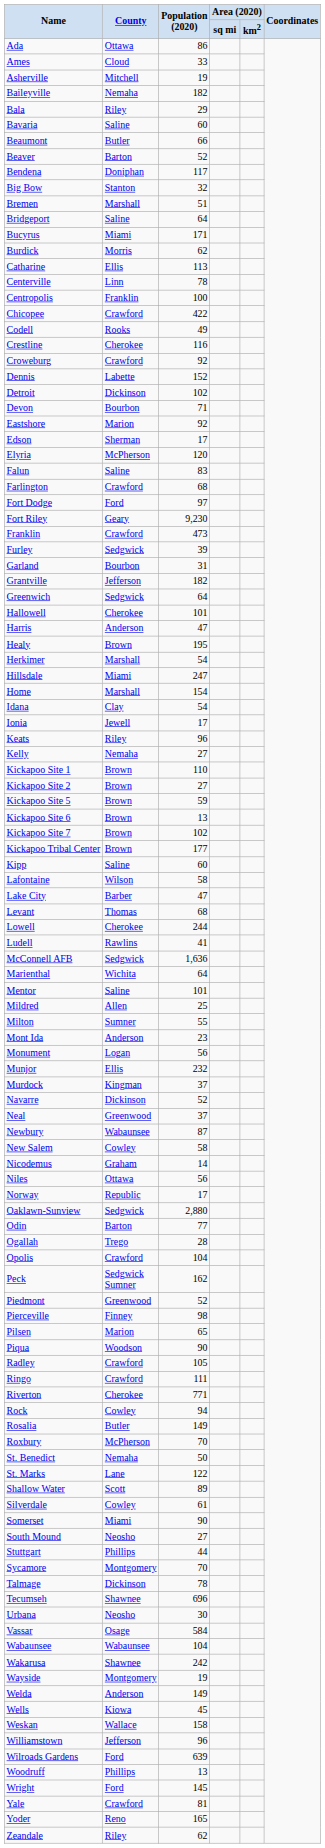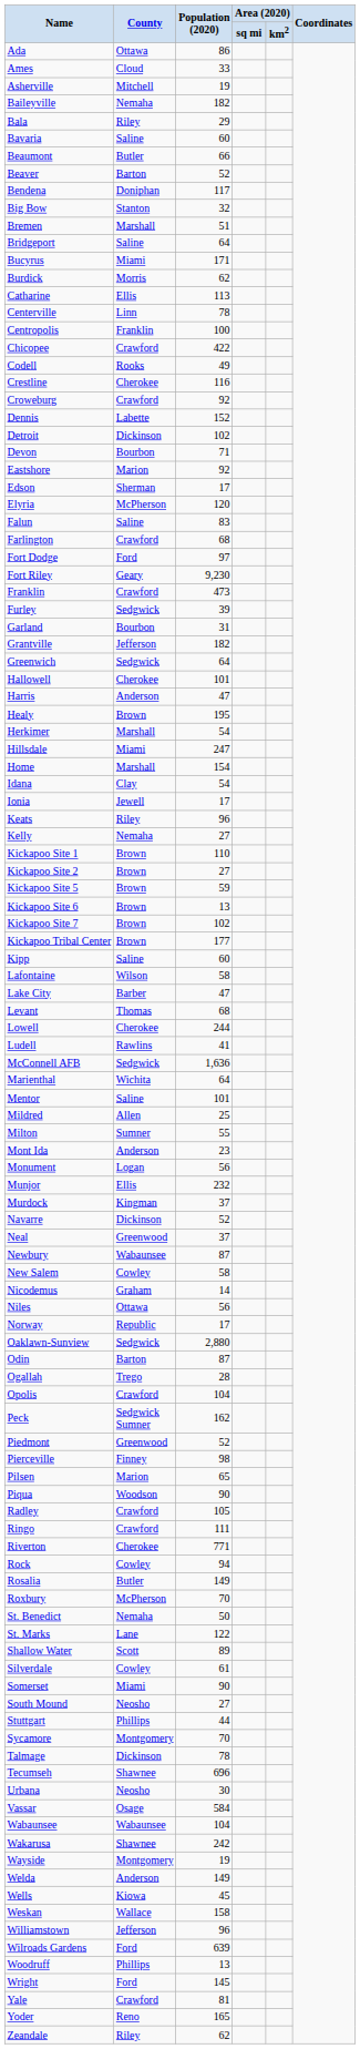 <table class="wikitable sortable">
 <tr>
 <th style="background-color:#CEE0F2;" rowspan=2>Name</th>
 <th style="background-color:#CEE0F2;" rowspan=2><a href='#'>County</a></th>
 <th numbers style="background-color:#CEE0F2;" rowspan=2>Population<br>(2020)</th>
 <th style="background-color:#CEE0F2;" colspan=2>Area (2020)</th>
 <th style="background-color:#CEE0F2;" rowspan=2>Coordinates</th>
 </tr>
 <tr>
 <th style="background-color:#CEE0F2;">sq mi</th>
 <th style="background-color:#CEE0F2;">km<sup>2</sup></th>
 </tr>
 <tr>
 <td><a href='#'>Ada</a></td>
 <td><a href='#'>Ottawa</a></td>
 <td align=right>86</td>
 <td></td>
 <td></td>
 </tr>
 <tr>
 <td><a href='#'>Ames</a></td>
 <td><a href='#'>Cloud</a></td>
 <td align=right>33</td>
 <td></td>
 <td></td>
 </tr>
 <tr>
 <td><a href='#'>Asherville</a></td>
 <td><a href='#'>Mitchell</a></td>
 <td align=right>19</td>
 <td></td>
 <td></td>
 </tr>
 <tr>
 <td><a href='#'>Baileyville</a></td>
 <td><a href='#'>Nemaha</a></td>
 <td align=right>182</td>
 <td></td>
 <td></td>
 </tr>
 <tr>
 <td><a href='#'>Bala</a></td>
 <td><a href='#'>Riley</a></td>
 <td align=right>29</td>
 <td></td>
 <td></td>
 </tr>
 <tr>
 <td><a href='#'>Bavaria</a></td>
 <td><a href='#'>Saline</a></td>
 <td align=right>60</td>
 <td></td>
 <td></td>
 </tr>
 <tr>
 <td><a href='#'>Beaumont</a></td>
 <td><a href='#'>Butler</a></td>
 <td align=right>66</td>
 <td></td>
 <td></td>
 </tr>
 <tr>
 <td><a href='#'>Beaver</a></td>
 <td><a href='#'>Barton</a></td>
 <td align=right>52</td>
 <td></td>
 <td></td>
 </tr>
 <tr>
 <td><a href='#'>Bendena</a></td>
 <td><a href='#'>Doniphan</a></td>
 <td align=right>117</td>
 <td></td>
 <td></td>
 </tr>
 <tr>
 <td><a href='#'>Big Bow</a></td>
 <td><a href='#'>Stanton</a></td>
 <td align=right>32</td>
 <td></td>
 <td></td>
 </tr>
 <tr>
 <td><a href='#'>Bremen</a></td>
 <td><a href='#'>Marshall</a></td>
 <td align=right>51</td>
 <td></td>
 <td></td>
 </tr>
 <tr>
 <td><a href='#'>Bridgeport</a></td>
 <td><a href='#'>Saline</a></td>
 <td align=right>64</td>
 <td></td>
 <td></td>
 </tr>
 <tr>
 <td><a href='#'>Bucyrus</a></td>
 <td><a href='#'>Miami</a></td>
 <td align=right>171</td>
 <td></td>
 <td></td>
 </tr>
 <tr>
 <td><a href='#'>Burdick</a></td>
 <td><a href='#'>Morris</a></td>
 <td align=right>62</td>
 <td></td>
 <td></td>
 </tr>
 <tr>
 <td><a href='#'>Catharine</a></td>
 <td><a href='#'>Ellis</a></td>
 <td align=right>113</td>
 <td></td>
 <td></td>
 </tr>
 <tr>
 <td><a href='#'>Centerville</a></td>
 <td><a href='#'>Linn</a></td>
 <td align=right>78</td>
 <td></td>
 <td></td>
 </tr>
 <tr>
 <td><a href='#'>Centropolis</a></td>
 <td><a href='#'>Franklin</a></td>
 <td align=right>100</td>
 <td></td>
 <td></td>
 </tr>
 <tr>
 <td><a href='#'>Chicopee</a></td>
 <td><a href='#'>Crawford</a></td>
 <td align=right>422</td>
 <td></td>
 <td></td>
 </tr>
 <tr>
 <td><a href='#'>Codell</a></td>
 <td><a href='#'>Rooks</a></td>
 <td align=right>49</td>
 <td></td>
 <td></td>
 </tr>
 <tr>
 <td><a href='#'>Crestline</a></td>
 <td><a href='#'>Cherokee</a></td>
 <td align=right>116</td>
 <td></td>
 <td></td>
 </tr>
 <tr>
 <td><a href='#'>Croweburg</a></td>
 <td><a href='#'>Crawford</a></td>
 <td align=right>92</td>
 <td></td>
 <td></td>
 </tr>
 <tr>
 <td><a href='#'>Dennis</a></td>
 <td><a href='#'>Labette</a></td>
 <td align=right>152</td>
 <td></td>
 <td></td>
 </tr>
 <tr>
 <td><a href='#'>Detroit</a></td>
 <td><a href='#'>Dickinson</a></td>
 <td align=right>102</td>
 <td></td>
 <td></td>
 </tr>
 <tr>
 <td><a href='#'>Devon</a></td>
 <td><a href='#'>Bourbon</a></td>
 <td align=right>71</td>
 <td></td>
 <td></td>
 </tr>
 <tr>
 <td><a href='#'>Eastshore</a></td>
 <td><a href='#'>Marion</a></td>
 <td align=right>92</td>
 <td></td>
 <td></td>
 </tr>
 <tr>
 <td><a href='#'>Edson</a></td>
 <td><a href='#'>Sherman</a></td>
 <td align=right>17</td>
 <td></td>
 <td></td>
 </tr>
 <tr>
 <td><a href='#'>Elyria</a></td>
 <td><a href='#'>McPherson</a></td>
 <td align=right>120</td>
 <td></td>
 <td></td>
 </tr>
 <tr>
 <td><a href='#'>Falun</a></td>
 <td><a href='#'>Saline</a></td>
 <td align=right>83</td>
 <td></td>
 <td></td>
 </tr>
 <tr>
 <td><a href='#'>Farlington</a></td>
 <td><a href='#'>Crawford</a></td>
 <td align=right>68</td>
 <td></td>
 <td></td>
 </tr>
 <tr>
 <td><a href='#'>Fort Dodge</a></td>
 <td><a href='#'>Ford</a></td>
 <td align=right>97</td>
 <td></td>
 <td></td>
 </tr>
 <tr>
 <td><a href='#'>Fort Riley</a></td>
 <td><a href='#'>Geary</a></td>
 <td align=right>9,230</td>
 <td></td>
 <td></td>
 </tr>
 <tr>
 <td><a href='#'>Franklin</a></td>
 <td><a href='#'>Crawford</a></td>
 <td align=right>473</td>
 <td></td>
 <td></td>
 </tr>
 <tr>
 <td><a href='#'>Furley</a></td>
 <td><a href='#'>Sedgwick</a></td>
 <td align=right>39</td>
 <td></td>
 <td></td>
 </tr>
 <tr>
 <td><a href='#'>Garland</a></td>
 <td><a href='#'>Bourbon</a></td>
 <td align=right>31</td>
 <td></td>
 <td></td>
 </tr>
 <tr>
 <td><a href='#'>Grantville</a></td>
 <td><a href='#'>Jefferson</a></td>
 <td align=right>182</td>
 <td></td>
 <td></td>
 </tr>
 <tr>
 <td><a href='#'>Greenwich</a></td>
 <td><a href='#'>Sedgwick</a></td>
 <td align=right>64</td>
 <td></td>
 <td></td>
 </tr>
 <tr>
 <td><a href='#'>Hallowell</a></td>
 <td><a href='#'>Cherokee</a></td>
 <td align=right>101</td>
 <td></td>
 <td></td>
 </tr>
 <tr>
 <td><a href='#'>Harris</a></td>
 <td><a href='#'>Anderson</a></td>
 <td align=right>47</td>
 <td></td>
 <td></td>
 </tr>
 <tr>
 <td><a href='#'>Healy</a></td>
 <td><a href='#'>Brown</a></td>
 <td align=right>195</td>
 <td></td>
 <td></td>
 </tr>
 <tr>
 <td><a href='#'>Herkimer</a></td>
 <td><a href='#'>Marshall</a></td>
 <td align=right>54</td>
 <td></td>
 <td></td>
 </tr>
 <tr>
 <td><a href='#'>Hillsdale</a></td>
 <td><a href='#'>Miami</a></td>
 <td align=right>247</td>
 <td></td>
 <td></td>
 </tr>
 <tr>
 <td><a href='#'>Home</a></td>
 <td><a href='#'>Marshall</a></td>
 <td align=right>154</td>
 <td></td>
 <td></td>
 </tr>
 <tr>
 <td><a href='#'>Idana</a></td>
 <td><a href='#'>Clay</a></td>
 <td align=right>54</td>
 <td></td>
 <td></td>
 </tr>
 <tr>
 <td><a href='#'>Ionia</a></td>
 <td><a href='#'>Jewell</a></td>
 <td align=right>17</td>
 <td></td>
 <td></td>
 </tr>
 <tr>
 <td><a href='#'>Keats</a></td>
 <td><a href='#'>Riley</a></td>
 <td align=right>96</td>
 <td></td>
 <td></td>
 </tr>
 <tr>
 <td><a href='#'>Kelly</a></td>
 <td><a href='#'>Nemaha</a></td>
 <td align=right>27</td>
 <td></td>
 <td></td>
 </tr>
 <tr>
 <td><a href='#'>Kickapoo Site 1</a></td>
 <td><a href='#'>Brown</a></td>
 <td align=right>110</td>
 <td></td>
 <td></td>
 </tr>
 <tr>
 <td><a href='#'>Kickapoo Site 2</a></td>
 <td><a href='#'>Brown</a></td>
 <td align=right>27</td>
 <td></td>
 <td></td>
 </tr>
 <tr>
 <td><a href='#'>Kickapoo Site 5</a></td>
 <td><a href='#'>Brown</a></td>
 <td align=right>59</td>
 <td></td>
 <td></td>
 </tr>
 <tr>
 <td><a href='#'>Kickapoo Site 6</a></td>
 <td><a href='#'>Brown</a></td>
 <td align=right>13</td>
 <td></td>
 <td></td>
 </tr>
 <tr>
 <td><a href='#'>Kickapoo Site 7</a></td>
 <td><a href='#'>Brown</a></td>
 <td align=right>102</td>
 <td></td>
 <td></td>
 </tr>
 <tr>
 <td><a href='#'>Kickapoo Tribal Center</a></td>
 <td><a href='#'>Brown</a></td>
 <td align=right>177</td>
 <td></td>
 <td></td>
 </tr>
 <tr>
 <td><a href='#'>Kipp</a></td>
 <td><a href='#'>Saline</a></td>
 <td align=right>60</td>
 <td></td>
 <td></td>
 </tr>
 <tr>
 <td><a href='#'>Lafontaine</a></td>
 <td><a href='#'>Wilson</a></td>
 <td align=right>58</td>
 <td></td>
 <td></td>
 </tr>
 <tr>
 <td><a href='#'>Lake City</a></td>
 <td><a href='#'>Barber</a></td>
 <td align=right>47</td>
 <td></td>
 <td></td>
 </tr>
 <tr>
 <td><a href='#'>Levant</a></td>
 <td><a href='#'>Thomas</a></td>
 <td align=right>68</td>
 <td></td>
 <td></td>
 </tr>
 <tr>
 <td><a href='#'>Lowell</a></td>
 <td><a href='#'>Cherokee</a></td>
 <td align=right>244</td>
 <td></td>
 <td></td>
 </tr>
 <tr>
 <td><a href='#'>Ludell</a></td>
 <td><a href='#'>Rawlins</a></td>
 <td align=right>41</td>
 <td></td>
 <td></td>
 </tr>
 <tr>
 <td><a href='#'>McConnell AFB</a></td>
 <td><a href='#'>Sedgwick</a></td>
 <td align=right>1,636</td>
 <td></td>
 <td></td>
 </tr>
 <tr>
 <td><a href='#'>Marienthal</a></td>
 <td><a href='#'>Wichita</a></td>
 <td align=right>64</td>
 <td></td>
 <td></td>
 </tr>
 <tr>
 <td><a href='#'>Mentor</a></td>
 <td><a href='#'>Saline</a></td>
 <td align=right>101</td>
 <td></td>
 <td></td>
 </tr>
 <tr>
 <td><a href='#'>Mildred</a></td>
 <td><a href='#'>Allen</a></td>
 <td align=right>25</td>
 <td></td>
 <td></td>
 </tr>
 <tr>
 <td><a href='#'>Milton</a></td>
 <td><a href='#'>Sumner</a></td>
 <td align=right>55</td>
 <td></td>
 <td></td>
 </tr>
 <tr>
 <td><a href='#'>Mont Ida</a></td>
 <td><a href='#'>Anderson</a></td>
 <td align=right>23</td>
 <td></td>
 <td></td>
 </tr>
 <tr>
 <td><a href='#'>Monument</a></td>
 <td><a href='#'>Logan</a></td>
 <td align=right>56</td>
 <td></td>
 <td></td>
 </tr>
 <tr>
 <td><a href='#'>Munjor</a></td>
 <td><a href='#'>Ellis</a></td>
 <td align=right>232</td>
 <td></td>
 <td></td>
 </tr>
 <tr>
 <td><a href='#'>Murdock</a></td>
 <td><a href='#'>Kingman</a></td>
 <td align=right>37</td>
 <td></td>
 <td></td>
 </tr>
 <tr>
 <td><a href='#'>Navarre</a></td>
 <td><a href='#'>Dickinson</a></td>
 <td align=right>52</td>
 <td></td>
 <td></td>
 </tr>
 <tr>
 <td><a href='#'>Neal</a></td>
 <td><a href='#'>Greenwood</a></td>
 <td align=right>37</td>
 <td></td>
 <td></td>
 </tr>
 <tr>
 <td><a href='#'>Newbury</a></td>
 <td><a href='#'>Wabaunsee</a></td>
 <td align=right>87</td>
 <td></td>
 <td></td>
 </tr>
 <tr>
 <td><a href='#'>New Salem</a></td>
 <td><a href='#'>Cowley</a></td>
 <td align=right>58</td>
 <td></td>
 <td></td>
 </tr>
 <tr>
 <td><a href='#'>Nicodemus</a></td>
 <td><a href='#'>Graham</a></td>
 <td align=right>14</td>
 <td></td>
 <td></td>
 </tr>
 <tr>
 <td><a href='#'>Niles</a></td>
 <td><a href='#'>Ottawa</a></td>
 <td align=right>56</td>
 <td></td>
 <td></td>
 </tr>
 <tr>
 <td><a href='#'>Norway</a></td>
 <td><a href='#'>Republic</a></td>
 <td align=right>17</td>
 <td></td>
 <td></td>
 </tr>
 <tr>
 <td><a href='#'>Oaklawn-Sunview</a></td>
 <td><a href='#'>Sedgwick</a></td>
 <td align=right>2,880</td>
 <td></td>
 <td></td>
 </tr>
 <tr>
 <td><a href='#'>Odin</a></td>
 <td><a href='#'>Barton</a></td>
-<td align=right>77</td>
+<td align=right>87</td>
 <td></td>
 <td></td>
 </tr>
 <tr>
 <td><a href='#'>Ogallah</a></td>
 <td><a href='#'>Trego</a></td>
 <td align=right>28</td>
 <td></td>
 <td></td>
 </tr>
 <tr>
 <td><a href='#'>Opolis</a></td>
 <td><a href='#'>Crawford</a></td>
 <td align=right>104</td>
 <td></td>
 <td></td>
 </tr>
 <tr>
 <td><a href='#'>Peck</a></td>
 <td><a href='#'>Sedgwick</a><br><a href='#'>Sumner</a></td>
 <td align=right>162</td>
 <td></td>
 <td></td>
 </tr>
 <tr>
 <td><a href='#'>Piedmont</a></td>
 <td><a href='#'>Greenwood</a></td>
 <td align=right>52</td>
 <td></td>
 <td></td>
 </tr>
 <tr>
 <td><a href='#'>Pierceville</a></td>
 <td><a href='#'>Finney</a></td>
 <td align=right>98</td>
 <td></td>
 <td></td>
 </tr>
 <tr>
 <td><a href='#'>Pilsen</a></td>
 <td><a href='#'>Marion</a></td>
 <td align=right>65</td>
 <td></td>
 <td></td>
 </tr>
 <tr>
 <td><a href='#'>Piqua</a></td>
 <td><a href='#'>Woodson</a></td>
 <td align=right>90</td>
 <td></td>
 <td></td>
 </tr>
 <tr>
 <td><a href='#'>Radley</a></td>
 <td><a href='#'>Crawford</a></td>
 <td align=right>105</td>
 <td></td>
 <td></td>
 </tr>
 <tr>
 <td><a href='#'>Ringo</a></td>
 <td><a href='#'>Crawford</a></td>
 <td align=right>111</td>
 <td></td>
 <td></td>
 </tr>
 <tr>
 <td><a href='#'>Riverton</a></td>
 <td><a href='#'>Cherokee</a></td>
 <td align=right>771</td>
 <td></td>
 <td></td>
 </tr>
 <tr>
 <td><a href='#'>Rock</a></td>
 <td><a href='#'>Cowley</a></td>
 <td align=right>94</td>
 <td></td>
 <td></td>
 </tr>
 <tr>
 <td><a href='#'>Rosalia</a></td>
 <td><a href='#'>Butler</a></td>
 <td align=right>149</td>
 <td></td>
 <td></td>
 </tr>
 <tr>
 <td><a href='#'>Roxbury</a></td>
 <td><a href='#'>McPherson</a></td>
 <td align=right>70</td>
 <td></td>
 <td></td>
 </tr>
 <tr>
 <td><a href='#'>St. Benedict</a></td>
 <td><a href='#'>Nemaha</a></td>
 <td align=right>50</td>
 <td></td>
 <td></td>
 </tr>
 <tr>
 <td><a href='#'>St. Marks</a></td>
 <td><a href='#'>Lane</a></td>
 <td align=right>122</td>
 <td></td>
 <td></td>
 </tr>
 <tr>
 <td><a href='#'>Shallow Water</a></td>
 <td><a href='#'>Scott</a></td>
 <td align=right>89</td>
 <td></td>
 <td></td>
 </tr>
 <tr>
 <td><a href='#'>Silverdale</a></td>
 <td><a href='#'>Cowley</a></td>
 <td align=right>61</td>
 <td></td>
 <td></td>
 </tr>
 <tr>
 <td><a href='#'>Somerset</a></td>
 <td><a href='#'>Miami</a></td>
 <td align=right>90</td>
 <td></td>
 <td></td>
 </tr>
 <tr>
 <td><a href='#'>South Mound</a></td>
 <td><a href='#'>Neosho</a></td>
 <td align=right>27</td>
 <td></td>
 <td></td>
 </tr>
 <tr>
 <td><a href='#'>Stuttgart</a></td>
 <td><a href='#'>Phillips</a></td>
 <td align=right>44</td>
 <td></td>
 <td></td>
 </tr>
 <tr>
 <td><a href='#'>Sycamore</a></td>
 <td><a href='#'>Montgomery</a></td>
 <td align=right>70</td>
 <td></td>
 <td></td>
 </tr>
 <tr>
 <td><a href='#'>Talmage</a></td>
 <td><a href='#'>Dickinson</a></td>
 <td align=right>78</td>
 <td></td>
 <td></td>
 </tr>
 <tr>
 <td><a href='#'>Tecumseh</a></td>
 <td><a href='#'>Shawnee</a></td>
 <td align=right>696</td>
 <td></td>
 <td></td>
 </tr>
 <tr>
 <td><a href='#'>Urbana</a></td>
 <td><a href='#'>Neosho</a></td>
 <td align=right>30</td>
 <td></td>
 <td></td>
 </tr>
 <tr>
 <td><a href='#'>Vassar</a></td>
 <td><a href='#'>Osage</a></td>
 <td align=right>584</td>
 <td></td>
 <td></td>
 </tr>
 <tr>
 <td><a href='#'>Wabaunsee</a></td>
 <td><a href='#'>Wabaunsee</a></td>
 <td align=right>104</td>
 <td></td>
 <td></td>
 </tr>
 <tr>
 <td><a href='#'>Wakarusa</a></td>
 <td><a href='#'>Shawnee</a></td>
 <td align=right>242</td>
 <td></td>
 <td></td>
 </tr>
 <tr>
 <td><a href='#'>Wayside</a></td>
 <td><a href='#'>Montgomery</a></td>
 <td align=right>19</td>
 <td></td>
 <td></td>
 </tr>
 <tr>
 <td><a href='#'>Welda</a></td>
 <td><a href='#'>Anderson</a></td>
 <td align=right>149</td>
 <td></td>
 <td></td>
 </tr>
 <tr>
 <td><a href='#'>Wells</a></td>
 <td><a href='#'>Kiowa</a></td>
 <td align=right>45</td>
 <td></td>
 <td></td>
 </tr>
 <tr>
 <td><a href='#'>Weskan</a></td>
 <td><a href='#'>Wallace</a></td>
 <td align=right>158</td>
 <td></td>
 <td></td>
 </tr>
 <tr>
 <td><a href='#'>Williamstown</a></td>
 <td><a href='#'>Jefferson</a></td>
 <td align=right>96</td>
 <td></td>
 <td></td>
 </tr>
 <tr>
 <td><a href='#'>Wilroads Gardens</a></td>
 <td><a href='#'>Ford</a></td>
 <td align=right>639</td>
 <td></td>
 <td></td>
 </tr>
 <tr>
 <td><a href='#'>Woodruff</a></td>
 <td><a href='#'>Phillips</a></td>
 <td align=right>13</td>
 <td></td>
 <td></td>
 </tr>
 <tr>
 <td><a href='#'>Wright</a></td>
 <td><a href='#'>Ford</a></td>
 <td align=right>145</td>
 <td></td>
 <td></td>
 </tr>
 <tr>
 <td><a href='#'>Yale</a></td>
 <td><a href='#'>Crawford</a></td>
 <td align=right>81</td>
 <td></td>
 <td></td>
 </tr>
 <tr>
 <td><a href='#'>Yoder</a></td>
 <td><a href='#'>Reno</a></td>
 <td align=right>165</td>
 <td></td>
 <td></td>
 </tr>
 <tr>
 <td><a href='#'>Zeandale</a></td>
 <td><a href='#'>Riley</a></td>
 <td align=right>62</td>
 <td></td>
 <td></td>
 </tr>
 </table>
